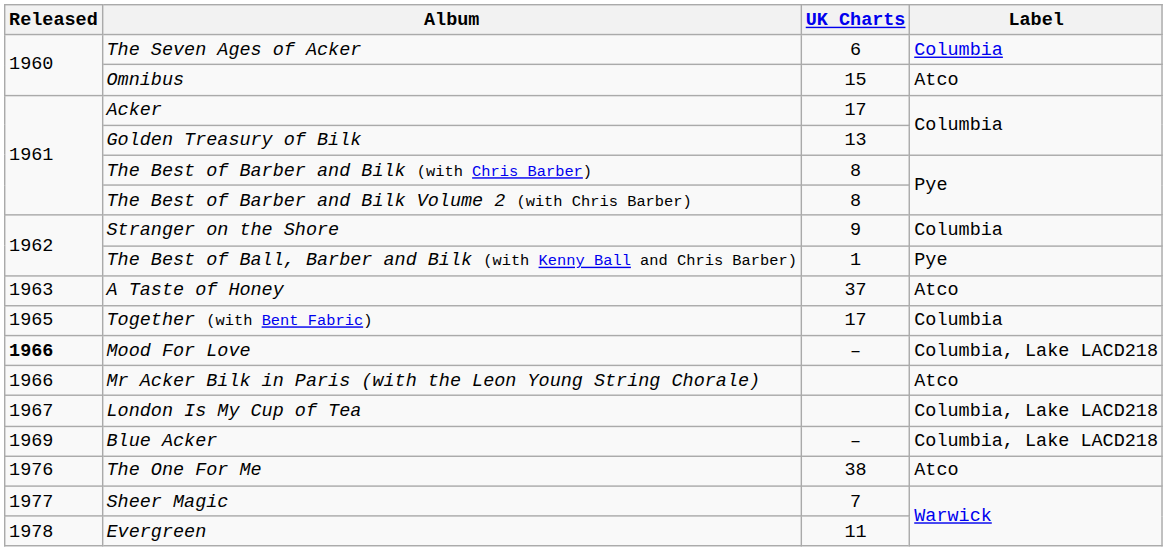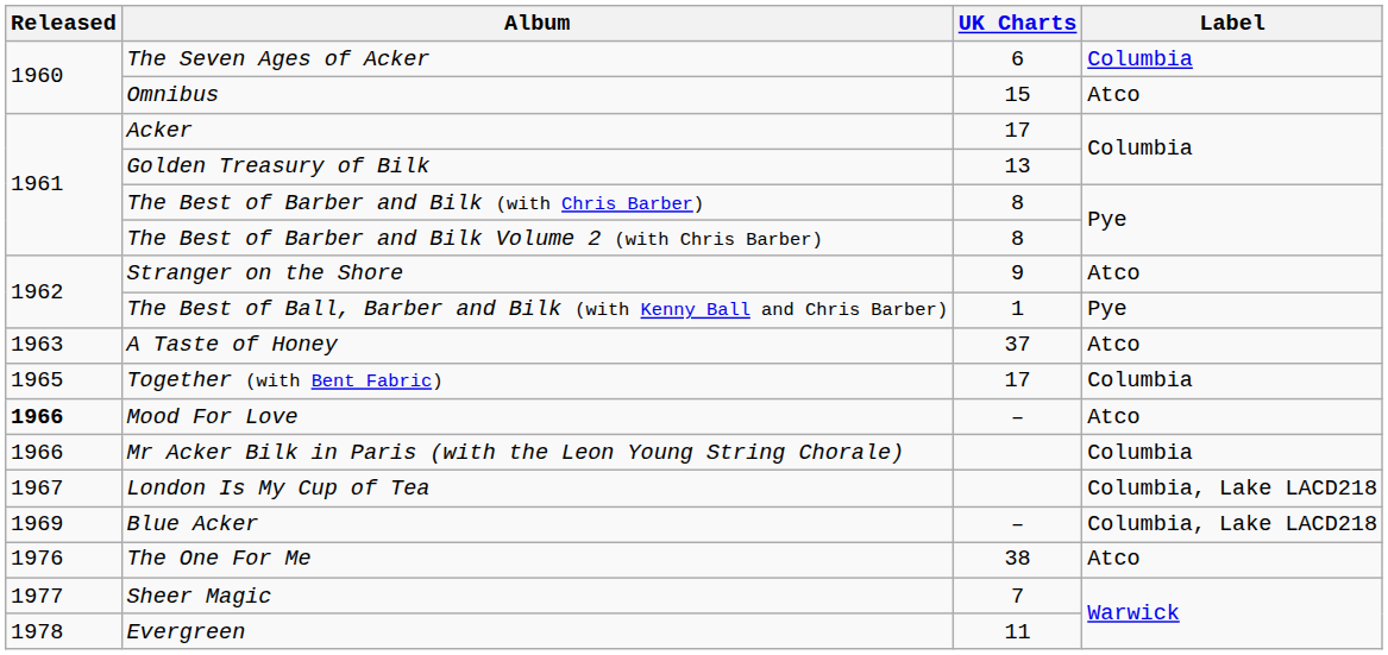 <table class="wikitable">
 <tr>
 <th>Released</th>
 <th>Album</th>
 <th><a href='#'>UK Charts</a></th>
 <th>Label</th>
 </tr>
 <tr>
 <td rowspan="2">1960</td>
 <td><em>The Seven Ages of Acker</em></td>
 <td align="center">6</td>
 <td><a href='#'>Columbia</a></td>
 </tr>
 <tr>
 <td><em>Omnibus</em></td>
 <td align="center">15</td>
 <td>Atco</td>
 </tr>
 <tr>
 <td rowspan="4">1961</td>
 <td><em>Acker</em></td>
 <td align="center">17</td>
 <td rowspan="2">Columbia</td>
 </tr>
 <tr>
 <td><em>Golden Treasury of Bilk</em></td>
 <td align="center">13</td>
 </tr>
 <tr>
 <td><em>The Best of Barber and Bilk</em> <small>(with <a href='#'>Chris Barber</a>)</small></td>
 <td align="center">8</td>
 <td rowspan="2">Pye</td>
 </tr>
 <tr>
 <td><em>The Best of Barber and Bilk Volume 2</em> <small>(with Chris Barber)</small></td>
 <td align="center">8</td>
 </tr>
 <tr>
 <td rowspan="2">1962</td>
 <td><em>Stranger on the Shore</em></td>
 <td align="center">9</td>
-<td>Columbia</td>
+<td>Atco</td>
 </tr>
 <tr>
 <td><em>The Best of Ball, Barber and Bilk</em> <small>(with <a href='#'>Kenny Ball</a> and Chris Barber)</small></td>
 <td align="center">1</td>
 <td>Pye</td>
 </tr>
 <tr>
 <td>1963</td>
 <td><em>A Taste of Honey</em></td>
 <td align="center">37</td>
 <td>Atco</td>
 </tr>
 <tr>
 <td>1965</td>
 <td><em>Together</em> <small>(with <a href='#'>Bent Fabric</a>)</small></td>
 <td align="center">17</td>
 <td>Columbia</td>
 </tr>
 <tr>
 <td><strong>1966</strong></td>
 <td><em>Mood For Love</em></td>
 <td align="center">–</td>
-<td>Columbia, Lake LACD218</td>
+<td>Atco</td>
 </tr>
 <tr>
 <td>1966</td>
 <td><em>Mr Acker Bilk in Paris (with the Leon Young String Chorale)</em></td>
 <td></td>
-<td>Atco</td>
+<td>Columbia</td>
 </tr>
 <tr>
 <td>1967</td>
 <td><em>London Is My Cup of Tea</em></td>
 <td></td>
 <td>Columbia, Lake LACD218</td>
 </tr>
 <tr>
 <td>1969</td>
 <td><em>Blue Acker</em></td>
 <td align="center">–</td>
 <td>Columbia, Lake LACD218</td>
 </tr>
 <tr>
 <td>1976</td>
 <td><em>The One For Me</em></td>
 <td align="center">38</td>
 <td>Atco</td>
 </tr>
 <tr>
 <td>1977</td>
 <td><em>Sheer Magic</em></td>
 <td align="center">7</td>
 <td rowspan="2"><a href='#'>Warwick</a></td>
 </tr>
 <tr>
 <td>1978</td>
 <td><em>Evergreen</em></td>
 <td align="center">11</td>
 </tr>
 </table>
